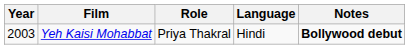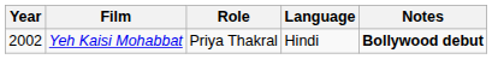 <table class="wikitable sortable">
 <tr>
 <th>Year</th>
 <th>Film</th>
 <th>Role</th>
 <th>Language</th>
 <th>Notes</th>
 </tr>
 <tr>
-<td>2003</td>
+<td>2002</td>
 <td><em><a href='#'>Yeh Kaisi Mohabbat</a></em></td>
 <td>Priya Thakral</td>
 <td>Hindi</td>
 <td><strong>Bollywood debut</strong></td>
 </tr>
 </table>
